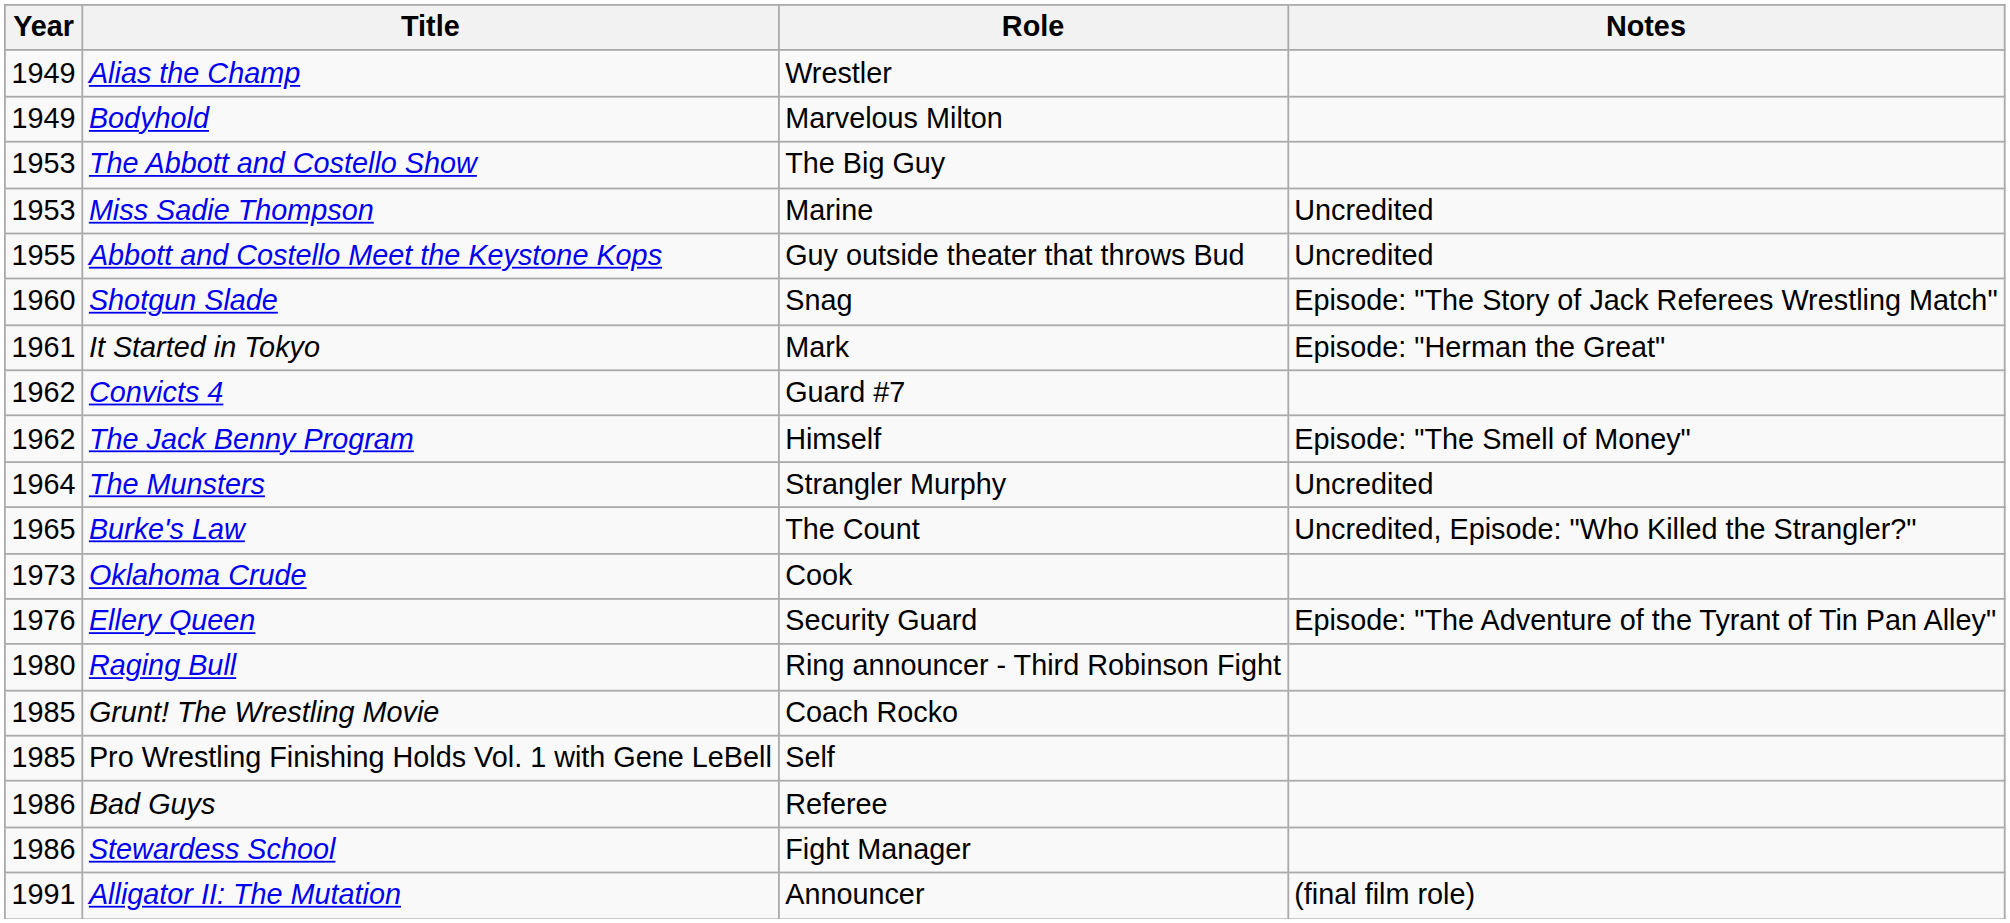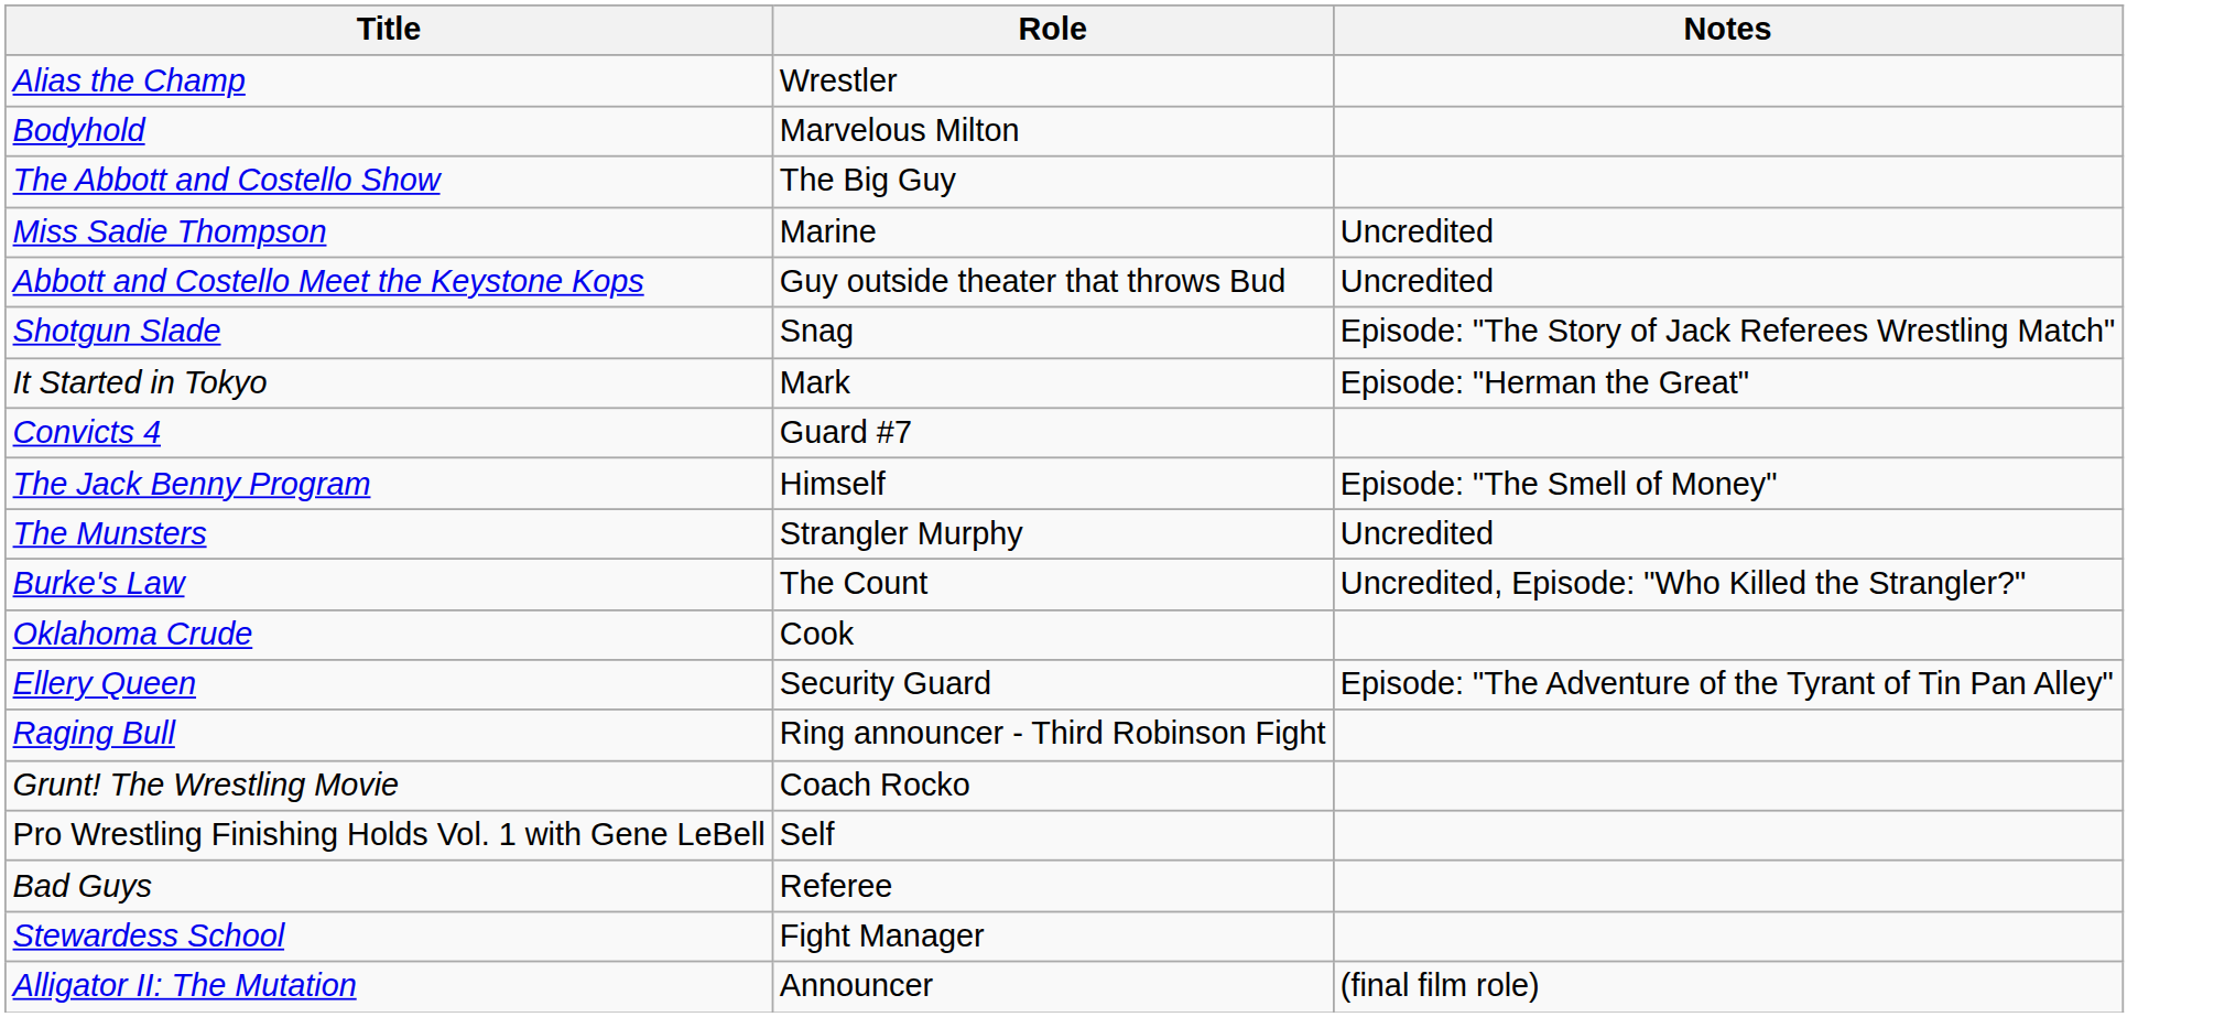 <table class="wikitable">
 <tr>
-<th>Year</th>
 <th>Title</th>
 <th>Role</th>
 <th>Notes</th>
 </tr>
 <tr>
-<td>1949</td>
 <td><em><a href='#'>Alias the Champ</a></em></td>
 <td>Wrestler</td>
 <td></td>
 </tr>
 <tr>
-<td>1949</td>
 <td><em><a href='#'>Bodyhold</a></em></td>
 <td>Marvelous Milton</td>
 <td></td>
 </tr>
 <tr>
-<td>1953</td>
 <td><em><a href='#'>The Abbott and Costello Show</a></em></td>
 <td>The Big Guy</td>
 <td></td>
 </tr>
 <tr>
-<td>1953</td>
 <td><em><a href='#'>Miss Sadie Thompson</a></em></td>
 <td>Marine</td>
 <td>Uncredited</td>
 </tr>
 <tr>
-<td>1955</td>
 <td><em><a href='#'>Abbott and Costello Meet the Keystone Kops</a></em></td>
 <td>Guy outside theater that throws Bud</td>
 <td>Uncredited</td>
 </tr>
 <tr>
-<td>1960</td>
 <td><em><a href='#'>Shotgun Slade</a></em></td>
 <td>Snag</td>
 <td>Episode: "The Story of Jack Referees Wrestling Match"</td>
 </tr>
 <tr>
-<td>1961</td>
 <td><em>It Started in Tokyo</em></td>
 <td>Mark</td>
 <td>Episode: "Herman the Great"</td>
 </tr>
 <tr>
-<td>1962</td>
 <td><em><a href='#'>Convicts 4</a></em></td>
 <td>Guard #7</td>
 <td></td>
 </tr>
 <tr>
-<td>1962</td>
 <td><em><a href='#'>The Jack Benny Program</a></em></td>
 <td>Himself</td>
 <td>Episode: "The Smell of Money"</td>
 </tr>
 <tr>
-<td>1964</td>
 <td><em><a href='#'>The Munsters</a></em></td>
 <td>Strangler Murphy</td>
 <td>Uncredited</td>
 </tr>
 <tr>
-<td>1965</td>
 <td><em><a href='#'>Burke's Law</a></em></td>
 <td>The Count</td>
 <td>Uncredited, Episode: "Who Killed the Strangler?"</td>
 </tr>
 <tr>
-<td>1973</td>
 <td><em><a href='#'>Oklahoma Crude</a></em></td>
 <td>Cook</td>
 <td></td>
 </tr>
 <tr>
-<td>1976</td>
 <td><em><a href='#'>Ellery Queen</a></em></td>
 <td>Security Guard</td>
 <td>Episode: "The Adventure of the Tyrant of Tin Pan Alley"</td>
 </tr>
 <tr>
-<td>1980</td>
 <td><em><a href='#'>Raging Bull</a></em></td>
 <td>Ring announcer - Third Robinson Fight</td>
 <td></td>
 </tr>
 <tr>
-<td>1985</td>
 <td><em>Grunt! The Wrestling Movie</em></td>
 <td>Coach Rocko</td>
 <td></td>
 </tr>
 <tr>
-<td>1985</td>
 <td>Pro Wrestling Finishing Holds Vol. 1 with Gene LeBell</td>
 <td>Self</td>
 <td></td>
 </tr>
 <tr>
-<td>1986</td>
 <td><em>Bad Guys</em></td>
 <td>Referee</td>
 <td></td>
 </tr>
 <tr>
-<td>1986</td>
 <td><em><a href='#'>Stewardess School</a></em></td>
 <td>Fight Manager</td>
 <td></td>
 </tr>
 <tr>
-<td>1991</td>
 <td><em><a href='#'>Alligator II: The Mutation</a></em></td>
 <td>Announcer</td>
 <td>(final film role)</td>
 </tr>
 </table>
